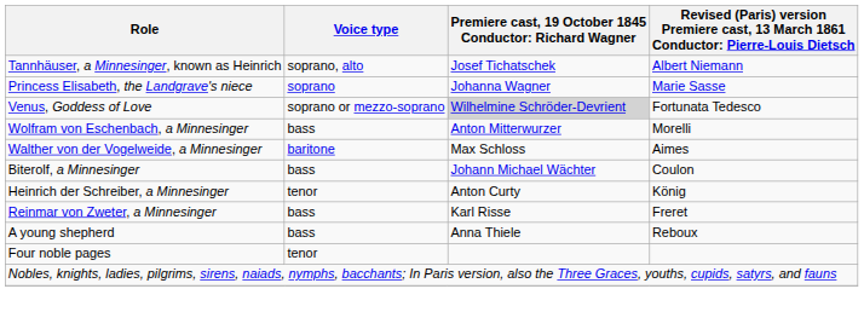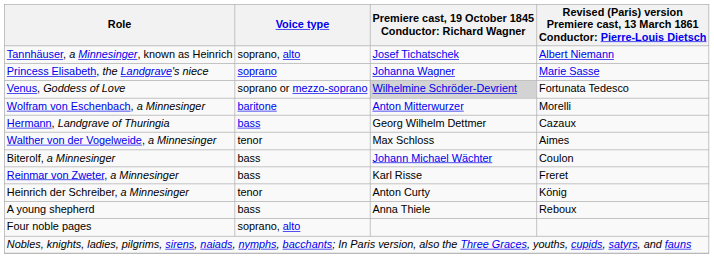 <table class="wikitable">
 <tr>
 <th>Role</th>
 <th><a href='#'>Voice type</a></th>
 <th>Premiere cast, 19 October 1845<br>Conductor: Richard Wagner</th>
 <th>Revised (Paris) version<br>Premiere cast, 13 March 1861<br>Conductor: <a href='#'>Pierre-Louis Dietsch</a></th>
 </tr>
 <tr>
 <td><a href='#'>Tannhäuser</a>, <em>a <a href='#'>Minnesinger</a></em>, known as Heinrich</td>
 <td>soprano, <a href='#'>alto</a></td>
 <td><a href='#'>Josef Tichatschek</a></td>
 <td><a href='#'>Albert Niemann</a></td>
 </tr>
 <tr>
 <td><a href='#'>Princess Elisabeth</a>, <em>the <a href='#'>Landgrave</a>'s niece</em></td>
 <td><a href='#'>soprano</a></td>
 <td><a href='#'>Johanna Wagner</a></td>
 <td><a href='#'>Marie Sasse</a></td>
 </tr>
 <tr>
 <td><a href='#'>Venus</a>, <em>Goddess of Love</em></td>
 <td>soprano or <a href='#'>mezzo-soprano</a></td>
 <td style="background: lightgrey;"><a href='#'>Wilhelmine Schröder-Devrient</a></td>
 <td>Fortunata Tedesco</td>
 </tr>
 <tr>
 <td><a href='#'>Wolfram von Eschenbach</a>, <em>a Minnesinger</em></td>
-<td>bass</td>
+<td><a href='#'>baritone</a></td>
 <td><a href='#'>Anton Mitterwurzer</a></td>
 <td>Morelli</td>
 </tr>
 <tr>
+<td><a href='#'>Hermann</a>, <em>Landgrave of Thuringia</em></td>
+<td><a href='#'>bass</a></td>
+<td>Georg Wilhelm Dettmer</td>
+<td>Cazaux</td>
+</tr>
+<tr>
 <td><a href='#'>Walther von der Vogelweide</a>, <em>a Minnesinger</em></td>
-<td><a href='#'>baritone</a></td>
+<td>tenor</td>
 <td>Max Schloss</td>
 <td>Aimes</td>
 </tr>
 <tr>
 <td>Biterolf, <em>a Minnesinger</em></td>
 <td>bass</td>
 <td><a href='#'>Johann Michael Wächter</a></td>
 <td>Coulon</td>
 </tr>
 <tr>
+<td><a href='#'>Reinmar von Zweter</a>, <em>a Minnesinger</em></td>
+<td>bass</td>
+<td>Karl Risse</td>
+<td>Freret</td>
+</tr>
+<tr>
 <td>Heinrich der Schreiber, <em>a Minnesinger</em></td>
 <td>tenor</td>
 <td>Anton Curty</td>
 <td>König</td>
-</tr>
-<tr>
-<td><a href='#'>Reinmar von Zweter</a>, <em>a Minnesinger</em></td>
-<td>bass</td>
-<td>Karl Risse</td>
-<td>Freret</td>
 </tr>
 <tr>
 <td>A young shepherd</td>
 <td>bass</td>
 <td>Anna Thiele</td>
 <td>Reboux</td>
 </tr>
 <tr>
 <td>Four noble pages</td>
-<td>tenor</td>
+<td>soprano, <a href='#'>alto</a></td>
 <td></td>
 <td></td>
 </tr>
 <tr>
 <td colspan="4"><em>Nobles, knights, ladies, pilgrims, <a href='#'>sirens</a>, <a href='#'>naiads</a>, <a href='#'>nymphs</a>, <a href='#'>bacchants</a>; In Paris version, also the <a href='#'>Three Graces</a>, youths, <a href='#'>cupids</a>, <a href='#'>satyrs</a>, and <a href='#'>fauns</a></em></td>
 </tr>
 <tr>
 </tr>
 </table>
